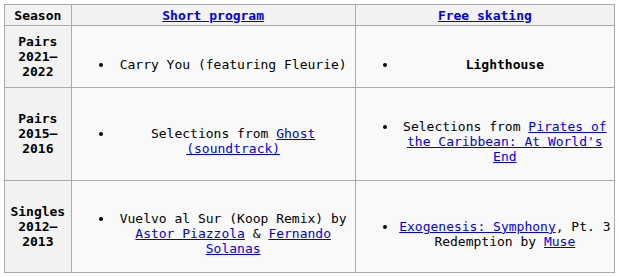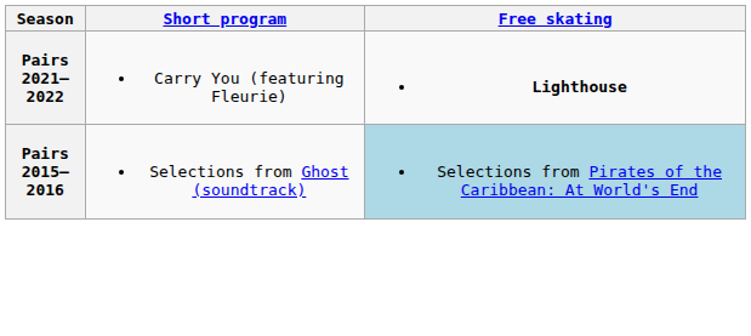 <table class="wikitable" style="text-align:center">
 <tr>
 <th>Season</th>
 <th><a href='#'>Short program</a></th>
 <th><a href='#'>Free skating</a></th>
 </tr>
 <tr>
 <th>Pairs<br>2021–2022</th>
 <td><br><ul><li>Carry You (featuring Fleurie) <br></li></ul></td>
 <td><strong><br><ul><li>Lighthouse <br></li></ul></strong></td>
 </tr>
 <tr>
 <th>Pairs<br>2015–2016</th>
 <td><br><ul><li>Selections from <a href='#'>Ghost (soundtrack)</a></li></ul></td>
-<td><br><ul><li>Selections from <a href='#'>Pirates of the Caribbean: At World's End</a></li></ul></td>
-</tr>
-<tr>
-<th>Singles<br>2012–2013</th>
-<td><br><ul><li>Vuelvo al Sur (Koop Remix) by <a href='#'>Astor Piazzola</a> & <a href='#'>Fernando Solanas</a></li></ul></td>
-<td><br><ul><li><a href='#'>Exogenesis: Symphony</a>, Pt. 3 Redemption by <a href='#'>Muse</a></li></ul></td>
+<td style="background: lightblue;"><br><ul><li>Selections from <a href='#'>Pirates of the Caribbean: At World's End</a></li></ul></td>
 </tr>
 <tr>
 </tr>
 </table>
